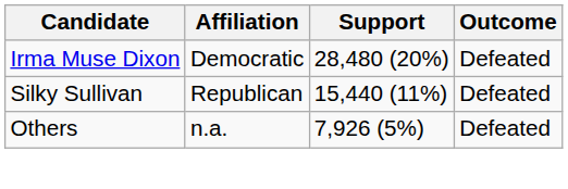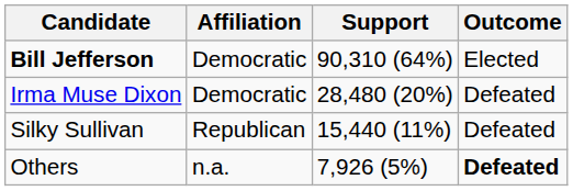 <table class="wikitable">
 <tr>
 <th>Candidate</th>
 <th>Affiliation</th>
 <th>Support</th>
 <th>Outcome</th>
+</tr>
+<tr>
+<td><strong>Bill Jefferson</strong></td>
+<td>Democratic</td>
+<td>90,310 (64%)</td>
+<td>Elected</td>
 </tr>
 <tr>
 <td><a href='#'>Irma Muse Dixon</a></td>
 <td>Democratic</td>
 <td>28,480 (20%)</td>
 <td>Defeated</td>
 </tr>
 <tr>
 <td>Silky Sullivan</td>
 <td>Republican</td>
 <td>15,440 (11%)</td>
 <td>Defeated</td>
 </tr>
 <tr>
 <td>Others</td>
 <td>n.a.</td>
 <td>7,926 (5%)</td>
-<td>Defeated</td>
+<td><strong>Defeated</strong></td>
 </tr>
 </table>
